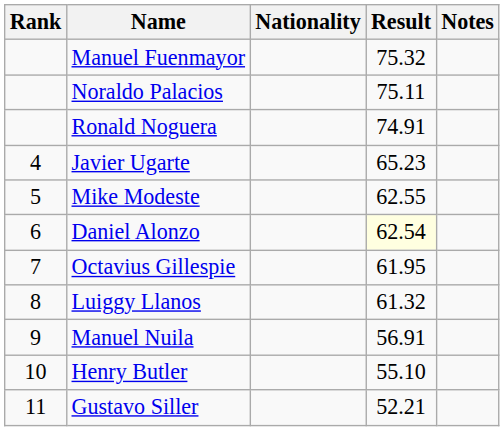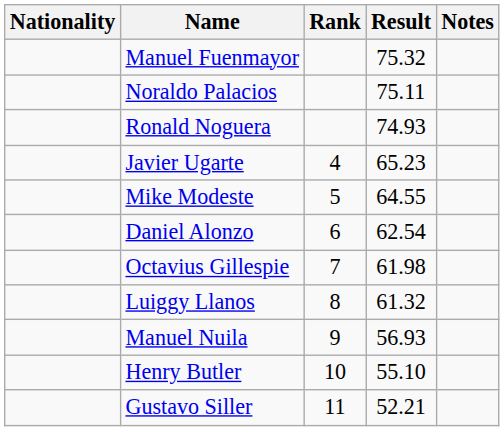 <table class="wikitable sortable" style="text-align:center">
 <tr>
+<th>Nationality</th>
+<th>Name</th>
 <th>Rank</th>
-<th>Name</th>
-<th>Nationality</th>
 <th>Result</th>
 <th>Notes</th>
 </tr>
 <tr>
+<td align=left></td>
+<td align=left><a href='#'>Manuel Fuenmayor</a></td>
 <td></td>
-<td align=left><a href='#'>Manuel Fuenmayor</a></td>
-<td align=left></td>
 <td>75.32</td>
 <td></td>
 </tr>
 <tr>
+<td align=left></td>
+<td align=left><a href='#'>Noraldo Palacios</a></td>
 <td></td>
-<td align=left><a href='#'>Noraldo Palacios</a></td>
-<td align=left></td>
 <td>75.11</td>
 <td></td>
 </tr>
 <tr>
+<td align=left></td>
+<td align=left><a href='#'>Ronald Noguera</a></td>
 <td></td>
-<td align=left><a href='#'>Ronald Noguera</a></td>
-<td align=left></td>
-<td>74.91</td>
+<td>74.93</td>
 <td></td>
 </tr>
 <tr>
+<td align=left></td>
+<td align=left><a href='#'>Javier Ugarte</a></td>
 <td>4</td>
-<td align=left><a href='#'>Javier Ugarte</a></td>
-<td align=left></td>
 <td>65.23</td>
 <td></td>
 </tr>
 <tr>
+<td align=left></td>
+<td align=left><a href='#'>Mike Modeste</a></td>
 <td>5</td>
-<td align=left><a href='#'>Mike Modeste</a></td>
-<td align=left></td>
-<td>62.55</td>
+<td>64.55</td>
 <td></td>
 </tr>
 <tr>
+<td align=left></td>
+<td align=left><a href='#'>Daniel Alonzo</a></td>
 <td>6</td>
-<td align=left><a href='#'>Daniel Alonzo</a></td>
-<td align=left></td>
-<td style="background: lightyellow;">62.54</td>
+<td>62.54</td>
 <td></td>
 </tr>
 <tr>
+<td align=left></td>
+<td align=left><a href='#'>Octavius Gillespie</a></td>
 <td>7</td>
-<td align=left><a href='#'>Octavius Gillespie</a></td>
-<td align=left></td>
-<td>61.95</td>
+<td>61.98</td>
 <td></td>
 </tr>
 <tr>
+<td align=left></td>
+<td align=left><a href='#'>Luiggy Llanos</a></td>
 <td>8</td>
-<td align=left><a href='#'>Luiggy Llanos</a></td>
-<td align=left></td>
 <td>61.32</td>
 <td></td>
 </tr>
 <tr>
+<td align=left></td>
+<td align=left><a href='#'>Manuel Nuila</a></td>
 <td>9</td>
-<td align=left><a href='#'>Manuel Nuila</a></td>
-<td align=left></td>
-<td>56.91</td>
+<td>56.93</td>
 <td></td>
 </tr>
 <tr>
+<td align=left></td>
+<td align=left><a href='#'>Henry Butler</a></td>
 <td>10</td>
-<td align=left><a href='#'>Henry Butler</a></td>
-<td align=left></td>
 <td>55.10</td>
 <td></td>
 </tr>
 <tr>
+<td align=left></td>
+<td align=left><a href='#'>Gustavo Siller</a></td>
 <td>11</td>
-<td align=left><a href='#'>Gustavo Siller</a></td>
-<td align=left></td>
 <td>52.21</td>
 <td></td>
 </tr>
 </table>
